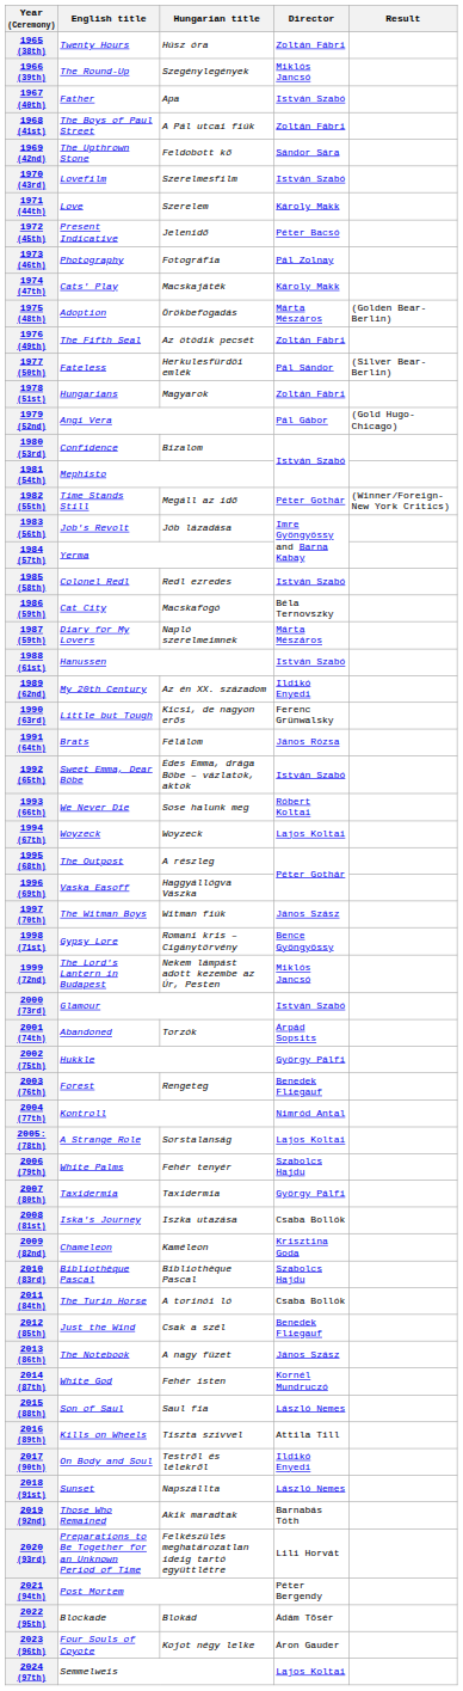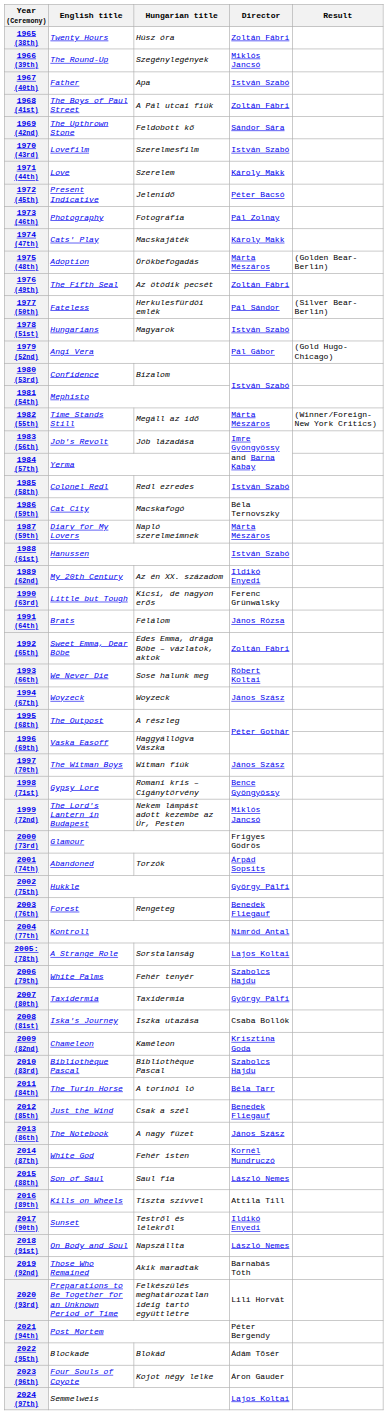 <table class="wikitable sortable" width="98%" style="background:#ffffff;">
 <tr>
 <th>Year<br><small>(Ceremony)</small></th>
 <th>English title</th>
 <th>Hungarian title</th>
 <th>Director</th>
 <th>Result</th>
 </tr>
 <tr>
 <th align="center"><a href='#'>1965</a><br><small><a href='#'>(38th)</a></small></th>
 <td><em><a href='#'>Twenty Hours</a></em></td>
 <td><em>Húsz óra</em></td>
 <td><a href='#'>Zoltán Fábri</a></td>
 <td></td>
 </tr>
 <tr>
 <th align="center"><a href='#'>1966</a><br><small><a href='#'>(39th)</a></small></th>
 <td><em><a href='#'>The Round-Up</a></em></td>
 <td><em>Szegénylegények</em></td>
 <td><a href='#'>Miklós Jancsó</a></td>
 <td></td>
 </tr>
 <tr>
 <th align="center"><a href='#'>1967</a><br><small><a href='#'>(40th)</a></small></th>
 <td><em><a href='#'>Father</a></em></td>
 <td><em>Apa</em></td>
 <td><a href='#'>István Szabó</a></td>
 <td></td>
 </tr>
 <tr>
 <th align="center"><a href='#'>1968</a><br><small><a href='#'>(41st)</a></small></th>
 <td><em><a href='#'>The Boys of Paul Street</a></em></td>
 <td><em>A Pál utcai fiúk</em></td>
 <td><a href='#'>Zoltán Fábri</a></td>
 <td></td>
 </tr>
 <tr>
 <th align="center"><a href='#'>1969</a><br><small><a href='#'>(42nd)</a></small></th>
 <td><em><a href='#'>The Upthrown Stone</a></em></td>
 <td><em>Feldobott kő</em></td>
 <td><a href='#'>Sándor Sára</a></td>
 <td></td>
 </tr>
 <tr>
 <th align="center"><a href='#'>1970</a><br><small><a href='#'>(43rd)</a></small></th>
 <td><em><a href='#'>Lovefilm</a></em></td>
 <td><em>Szerelmesfilm</em></td>
 <td><a href='#'>István Szabó</a></td>
 <td></td>
 </tr>
 <tr>
 <th align="center"><a href='#'>1971</a><br><small><a href='#'>(44th)</a></small></th>
 <td><em><a href='#'>Love</a></em></td>
 <td><em>Szerelem</em></td>
 <td><a href='#'>Károly Makk</a></td>
 <td></td>
 </tr>
 <tr>
 <th align="center"><a href='#'>1972</a><br><small><a href='#'>(45th)</a></small></th>
 <td><em><a href='#'>Present Indicative</a></em></td>
 <td><em>Jelenidő</em></td>
 <td><a href='#'>Péter Bacsó</a></td>
 <td></td>
 </tr>
 <tr>
 <th align="center"><a href='#'>1973</a><br><small><a href='#'>(46th)</a></small></th>
 <td><em><a href='#'>Photography</a></em></td>
 <td><em>Fotográfia</em></td>
 <td><a href='#'>Pál Zolnay</a></td>
 <td></td>
 </tr>
 <tr>
 <th align="center"><a href='#'>1974</a><br><small><a href='#'>(47th)</a></small></th>
 <td><em><a href='#'>Cats' Play</a></em></td>
 <td><em>Macskajáték</em></td>
 <td><a href='#'>Károly Makk</a></td>
 <td></td>
 </tr>
 <tr>
 <th align="center"><a href='#'>1975</a><br><small><a href='#'>(48th)</a></small></th>
 <td><em><a href='#'>Adoption</a></em></td>
 <td><em>Örökbefogadás</em></td>
 <td><a href='#'>Márta Mészáros</a></td>
 <td> (Golden Bear-Berlin)</td>
 </tr>
 <tr>
 <th align="center"><a href='#'>1976</a><br><small><a href='#'>(49th)</a></small></th>
 <td><em><a href='#'>The Fifth Seal</a></em></td>
 <td><em>Az ötödik pecsét</em></td>
 <td><a href='#'>Zoltán Fábri</a></td>
 <td></td>
 </tr>
 <tr>
 <th align="center"><a href='#'>1977</a><br><small><a href='#'>(50th)</a></small></th>
 <td><em><a href='#'>Fateless</a></em></td>
 <td><em>Herkulesfürdöi emlék</em></td>
 <td><a href='#'>Pál Sándor</a></td>
 <td> (Silver Bear-Berlin)</td>
 </tr>
 <tr>
 <th align="center"><a href='#'>1978</a><br><small><a href='#'>(51st)</a></small></th>
 <td><em><a href='#'>Hungarians</a></em></td>
 <td><em>Magyarok</em></td>
-<td><a href='#'>Zoltán Fábri</a></td>
+<td><a href='#'>István Szabó</a></td>
 <td></td>
 </tr>
 <tr>
 <th align="center"><a href='#'>1979</a><br><small><a href='#'>(52nd)</a></small></th>
 <td colspan="2"><em><a href='#'>Angi Vera</a></em></td>
 <td><a href='#'>Pál Gábor</a></td>
 <td> (Gold Hugo-Chicago)</td>
 </tr>
 <tr>
 <th align="center"><a href='#'>1980</a><br><small><a href='#'>(53rd)</a></small></th>
 <td><em><a href='#'>Confidence</a></em></td>
 <td><em>Bizalom</em></td>
 <td rowspan="2"><a href='#'>István Szabó</a></td>
 <td></td>
 </tr>
 <tr>
 <th align="center"><a href='#'>1981</a><br><small><a href='#'>(54th)</a></small></th>
 <td colspan="2"><em><a href='#'>Mephisto</a></em></td>
 <td></td>
 </tr>
 <tr>
 <th align="center"><a href='#'>1982</a><br><small><a href='#'>(55th)</a></small></th>
 <td><em><a href='#'>Time Stands Still</a></em></td>
 <td><em>Megáll az idő</em></td>
-<td><a href='#'>Péter Gothár</a></td>
+<td><a href='#'>Márta Mészáros</a></td>
 <td> (Winner/Foreign-New York Critics)</td>
 </tr>
 <tr>
 <th align="center"><a href='#'>1983</a><br><small><a href='#'>(56th)</a></small></th>
 <td><em><a href='#'>Job's Revolt</a></em></td>
 <td><em>Jób lázadása</em></td>
 <td rowspan="2"><a href='#'>Imre Gyöngyössy</a> and <a href='#'>Barna Kabay</a></td>
 <td></td>
 </tr>
 <tr>
 <th align="center"><a href='#'>1984</a><br><small><a href='#'>(57th)</a></small></th>
 <td colspan="2"><em><a href='#'>Yerma</a></em></td>
 <td></td>
 </tr>
 <tr>
 <th align="center"><a href='#'>1985</a><br><small><a href='#'>(58th)</a></small></th>
 <td><em><a href='#'>Colonel Redl</a></em></td>
 <td><em>Redl ezredes</em></td>
 <td><a href='#'>István Szabó</a></td>
 <td></td>
 </tr>
 <tr>
 <th align="center"><a href='#'>1986</a><br><small><a href='#'>(59th)</a></small></th>
 <td><em><a href='#'>Cat City</a></em></td>
 <td><em>Macskafogó</em></td>
 <td>Béla Ternovszky</td>
 <td></td>
 </tr>
 <tr>
 <th align="center"><a href='#'>1987</a><br><small><a href='#'>(59th)</a></small></th>
 <td><em><a href='#'>Diary for My Lovers</a></em></td>
 <td><em>Napló szerelmeimnek</em></td>
 <td><a href='#'>Márta Mészáros</a></td>
 <td></td>
 </tr>
 <tr>
 <th align="center"><a href='#'>1988</a><br><small><a href='#'>(61st)</a></small></th>
 <td colspan="2"><em><a href='#'>Hanussen</a></em></td>
 <td><a href='#'>István Szabó</a></td>
 <td></td>
 </tr>
 <tr>
 <th align="center"><a href='#'>1989</a><br><small><a href='#'>(62nd)</a></small></th>
 <td><em><a href='#'>My 20th Century</a></em></td>
 <td><em>Az én XX. századom</em></td>
 <td><a href='#'>Ildikó Enyedi</a></td>
 <td></td>
 </tr>
 <tr>
 <th align="center"><a href='#'>1990</a><br><small><a href='#'>(63rd)</a></small></th>
 <td><em><a href='#'>Little but Tough</a></em></td>
 <td><em>Kicsi, de nagyon erős</em></td>
 <td>Ferenc Grünwalsky</td>
 <td></td>
 </tr>
 <tr>
 <th align="center"><a href='#'>1991</a><br><small><a href='#'>(64th)</a></small></th>
 <td><em><a href='#'>Brats</a></em></td>
 <td><em>Félálom</em></td>
 <td><a href='#'>János Rózsa</a></td>
 <td></td>
 </tr>
 <tr>
 <th align="center"><a href='#'>1992</a><br><small><a href='#'>(65th)</a></small></th>
 <td><em><a href='#'>Sweet Emma, Dear Böbe</a></em></td>
 <td><em>Édes Emma, drága Böbe – vázlatok, aktok</em></td>
-<td><a href='#'>István Szabó</a></td>
+<td><a href='#'>Zoltán Fábri</a></td>
 <td></td>
 </tr>
 <tr>
 <th align="center"><a href='#'>1993</a><br><small><a href='#'>(66th)</a></small></th>
 <td><em><a href='#'>We Never Die</a></em></td>
 <td><em>Sose halunk meg</em></td>
 <td><a href='#'>Róbert Koltai</a></td>
 <td></td>
 </tr>
 <tr>
 <th align="center"><a href='#'>1994</a><br><small><a href='#'>(67th)</a></small></th>
 <td><em><a href='#'>Woyzeck</a></em></td>
 <td><em>Woyzeck</em></td>
-<td><a href='#'>Lajos Koltai</a></td>
+<td><a href='#'>János Szász</a></td>
 <td></td>
 </tr>
 <tr>
 <th align="center"><a href='#'>1995</a><br><small><a href='#'>(68th)</a></small></th>
 <td><em><a href='#'>The Outpost</a></em></td>
 <td><em>A részleg</em></td>
 <td rowspan="2"><a href='#'>Péter Gothár</a></td>
 <td></td>
 </tr>
 <tr>
 <th align="center"><a href='#'>1996</a><br><small><a href='#'>(69th)</a></small></th>
 <td><em><a href='#'>Vaska Easoff</a></em></td>
 <td><em>Haggyállógva Vászka</em></td>
 <td></td>
 </tr>
 <tr>
 <th align="center"><a href='#'>1997</a><br><small><a href='#'>(70th)</a></small></th>
 <td><em><a href='#'>The Witman Boys</a></em></td>
 <td><em>Witman fiúk</em></td>
 <td><a href='#'>János Szász</a></td>
 <td></td>
 </tr>
 <tr>
 <th align="center"><a href='#'>1998</a><br><small><a href='#'>(71st)</a></small></th>
 <td><em><a href='#'>Gypsy Lore</a></em></td>
 <td><em>Romani kris – Cigánytörvény</em></td>
 <td><a href='#'>Bence Gyöngyössy</a></td>
 <td></td>
 </tr>
 <tr>
 <th align="center"><a href='#'>1999</a><br><small><a href='#'>(72nd)</a></small></th>
 <td><em><a href='#'>The Lord's Lantern in Budapest</a></em></td>
 <td><em>Nekem lámpást adott kezembe az Úr, Pesten</em></td>
 <td><a href='#'>Miklós Jancsó</a></td>
 <td></td>
 </tr>
 <tr>
 <th align="center"><a href='#'>2000</a><br><small><a href='#'>(73rd)</a></small></th>
 <td colspan="2"><em><a href='#'>Glamour</a></em></td>
-<td><a href='#'>István Szabó</a></td>
+<td>Frigyes Gödrös</td>
 <td></td>
 </tr>
 <tr>
 <th align="center"><a href='#'>2001</a><br><small><a href='#'>(74th)</a></small></th>
 <td><em><a href='#'>Abandoned</a></em></td>
 <td><em>Torzók</em></td>
 <td><a href='#'>Árpád Sopsits</a></td>
 <td></td>
 </tr>
 <tr>
 <th align="center"><a href='#'>2002</a><br><small><a href='#'>(75th)</a></small></th>
 <td colspan="2"><em><a href='#'>Hukkle</a></em></td>
 <td><a href='#'>György Pálfi</a></td>
 <td></td>
 </tr>
 <tr>
 <th align="center"><a href='#'>2003</a><br><small><a href='#'>(76th)</a></small></th>
 <td><em><a href='#'>Forest</a></em></td>
 <td><em>Rengeteg</em></td>
 <td><a href='#'>Benedek Fliegauf</a></td>
 <td></td>
 </tr>
 <tr>
 <th align="center"><a href='#'>2004</a><br><small><a href='#'>(77th)</a></small></th>
 <td colspan="2"><em><a href='#'>Kontroll</a></em></td>
 <td><a href='#'>Nimród Antal</a></td>
 <td></td>
 </tr>
 <tr>
 <th align="center"><a href='#'>2005:</a><br><small><a href='#'>(78th)</a></small></th>
 <td><em><a href='#'>A Strange Role</a></em></td>
 <td><em>Sorstalanság</em></td>
 <td><a href='#'>Lajos Koltai</a></td>
 <td></td>
 </tr>
 <tr>
 <th align="center"><a href='#'>2006</a><br><small><a href='#'>(79th)</a></small></th>
 <td><em><a href='#'>White Palms</a></em></td>
 <td><em>Fehér tenyér</em></td>
 <td><a href='#'>Szabolcs Hajdu</a></td>
 <td></td>
 </tr>
 <tr>
 <th align="center"><a href='#'>2007</a><br><small><a href='#'>(80th)</a></small></th>
 <td><em><a href='#'>Taxidermia</a></em></td>
 <td><em>Taxidermia</em></td>
 <td><a href='#'>György Pálfi</a></td>
 <td></td>
 </tr>
 <tr>
 <th align="center"><a href='#'>2008</a><br><small><a href='#'>(81st)</a></small></th>
 <td><em><a href='#'>Iska's Journey</a></em></td>
 <td><em>Iszka utazása</em></td>
 <td>Csaba Bollók</td>
 <td></td>
 </tr>
 <tr>
 <th align="center"><a href='#'>2009</a><br><small><a href='#'>(82nd)</a></small></th>
 <td><em><a href='#'>Chameleon</a></em></td>
 <td><em>Kaméleon</em></td>
 <td><a href='#'>Krisztina Goda</a></td>
 <td></td>
 </tr>
 <tr>
 <th align="center"><a href='#'>2010</a><br><small><a href='#'>(83rd)</a></small></th>
 <td><em><a href='#'>Bibliothèque Pascal</a></em></td>
 <td><em>Bibliothèque Pascal</em></td>
 <td><a href='#'>Szabolcs Hajdu</a></td>
 <td></td>
 </tr>
 <tr>
 <th align="center"><a href='#'>2011</a><br><small><a href='#'>(84th)</a></small></th>
 <td><em><a href='#'>The Turin Horse</a></em></td>
 <td><em>A torinói ló</em></td>
-<td>Csaba Bollók</td>
+<td><a href='#'>Béla Tarr</a></td>
 <td></td>
 </tr>
 <tr>
 <th align="center"><a href='#'>2012</a><br><small><a href='#'>(85th)</a></small></th>
 <td><em><a href='#'>Just the Wind</a></em></td>
 <td><em>Csak a szél</em></td>
 <td><a href='#'>Benedek Fliegauf</a></td>
 <td></td>
 </tr>
 <tr>
 <th align="center"><a href='#'>2013</a><br><small><a href='#'>(86th)</a></small></th>
 <td><em><a href='#'>The Notebook</a></em></td>
 <td><em>A nagy füzet</em></td>
 <td><a href='#'>János Szász</a></td>
 <td></td>
 </tr>
 <tr>
 <th align="center"><a href='#'>2014</a><br><small><a href='#'>(87th)</a></small></th>
 <td><em><a href='#'>White God</a></em></td>
 <td><em>Fehér isten</em></td>
 <td><a href='#'>Kornél Mundruczó</a></td>
 <td></td>
 </tr>
 <tr>
 <th align="center"><a href='#'>2015</a><br><small><a href='#'>(88th)</a></small></th>
 <td><em><a href='#'>Son of Saul</a></em></td>
 <td><em>Saul fia</em></td>
 <td><a href='#'>László Nemes</a></td>
 <td></td>
 </tr>
 <tr>
 <th align="center"><a href='#'>2016</a><br><small><a href='#'>(89th)</a></small></th>
 <td><em><a href='#'>Kills on Wheels</a></em></td>
 <td><em>Tiszta szívvel</em></td>
 <td>Attila Till</td>
 <td></td>
 </tr>
 <tr>
 <th align="center"><a href='#'>2017</a><br><small><a href='#'>(90th)</a></small></th>
-<td><em><a href='#'>On Body and Soul</a></em></td>
+<td><em><a href='#'>Sunset</a></em></td>
 <td><em>Testről és lélekről</em></td>
 <td><a href='#'>Ildikó Enyedi</a></td>
 <td></td>
 </tr>
 <tr>
 <th align="center"><a href='#'>2018</a><br><small><a href='#'>(91st)</a></small></th>
-<td><em><a href='#'>Sunset</a></em></td>
+<td><em><a href='#'>On Body and Soul</a></em></td>
 <td><em>Napszállta</em></td>
 <td><a href='#'>László Nemes</a></td>
 <td></td>
 </tr>
 <tr>
 <th align="center"><a href='#'>2019</a><br><small><a href='#'>(92nd)</a></small></th>
 <td><em><a href='#'>Those Who Remained</a></em></td>
 <td><em>Akik maradtak</em></td>
 <td>Barnabás Tóth</td>
 <td></td>
 </tr>
 <tr>
 <th align="center"><a href='#'>2020</a><br><small><a href='#'>(93rd)</a></small></th>
 <td><em><a href='#'>Preparations to Be Together for an Unknown Period of Time</a></em></td>
 <td><em>Felkészülés meghatározatlan ideig tartó együttlétre</em></td>
 <td>Lili Horvát</td>
 <td></td>
 </tr>
 <tr>
 <th align="center"><a href='#'>2021</a><br><small><a href='#'>(94th)</a></small></th>
 <td colspan="2"><em><a href='#'>Post Mortem</a></em></td>
 <td>Péter Bergendy</td>
 <td></td>
 </tr>
 <tr>
 <th align="center"><a href='#'>2022</a><br><small><a href='#'>(95th)</a></small></th>
 <td><em>Blockade</em></td>
 <td><em>Blokád</em></td>
 <td>Ádám Tõsér</td>
 <td></td>
 </tr>
 <tr>
 <th align="center"><a href='#'>2023</a><br><small><a href='#'>(96th)</a></small></th>
 <td><em><a href='#'>Four Souls of Coyote</a></em></td>
 <td><em>Kojot négy lelke</em></td>
 <td>Áron Gauder</td>
 <td></td>
 </tr>
 <tr>
 <th align="center"><a href='#'>2024</a><br><small><a href='#'>(97th)</a></small></th>
 <td colspan="2"><em>Semmelweis</em></td>
 <td><a href='#'>Lajos Koltai</a></td>
 <td></td>
 </tr>
 </table>
